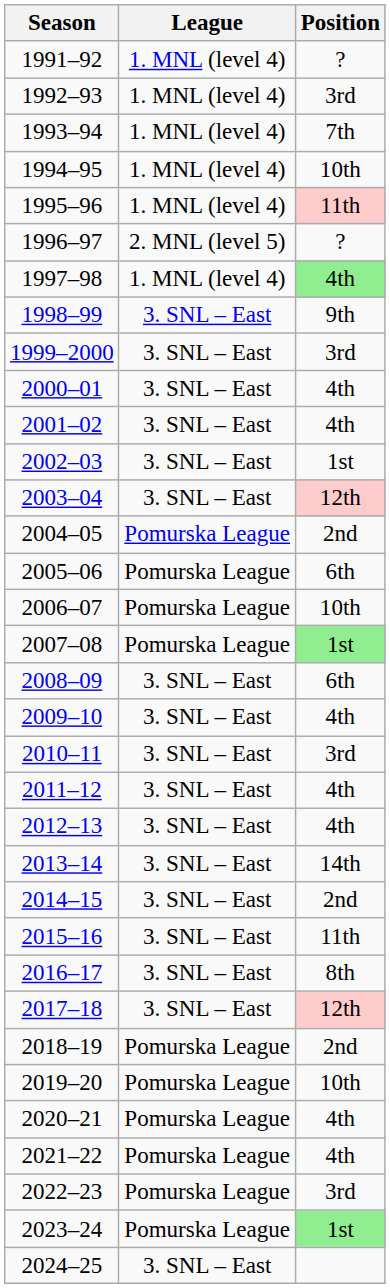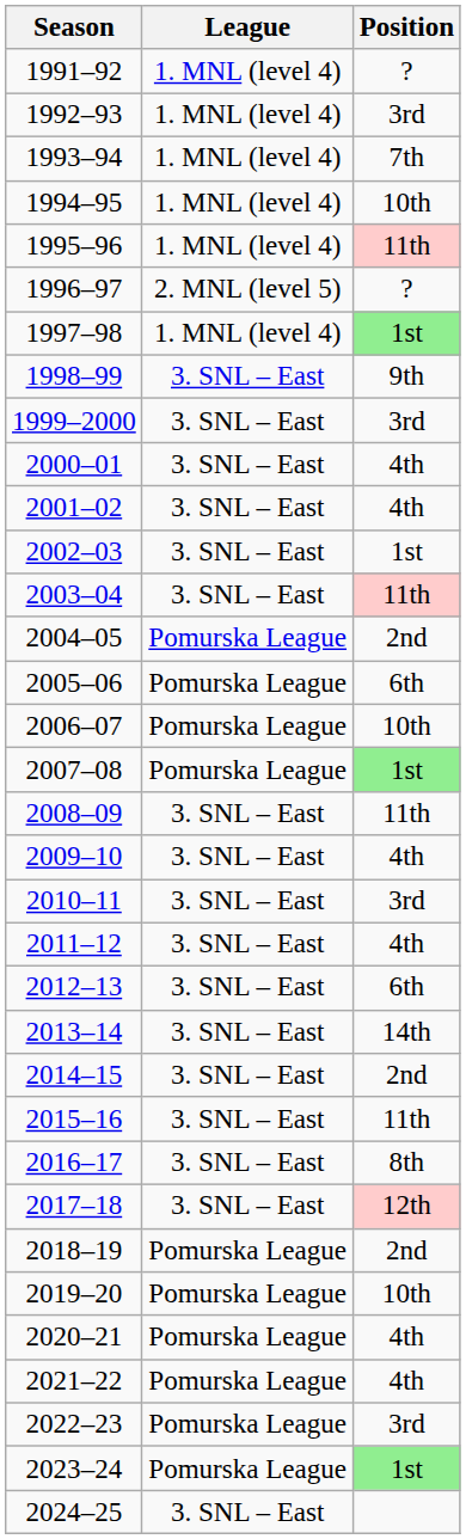 <table class="wikitable" style="text-align: center">
 <tr>
 <th>Season</th>
 <th>League</th>
 <th>Position</th>
 </tr>
 <tr>
 <td>1991–92</td>
 <td><a href='#'>1. MNL</a> (level 4)</td>
 <td>?</td>
 </tr>
 <tr>
 <td>1992–93</td>
 <td>1. MNL (level 4)</td>
 <td>3rd</td>
 </tr>
 <tr>
 <td>1993–94</td>
 <td>1. MNL (level 4)</td>
 <td>7th</td>
 </tr>
 <tr>
 <td>1994–95</td>
 <td>1. MNL (level 4)</td>
 <td>10th</td>
 </tr>
 <tr>
 <td>1995–96</td>
 <td>1. MNL (level 4)</td>
 <td style="background: #FFCCCC;">11th</td>
 </tr>
 <tr>
 <td>1996–97</td>
 <td>2. MNL (level 5)</td>
 <td>?</td>
 </tr>
 <tr>
 <td>1997–98</td>
 <td>1. MNL (level 4)</td>
-<td style="background: #90EE90;">4th</td>
+<td style="background: #90EE90;">1st</td>
 </tr>
 <tr>
 <td><a href='#'>1998–99</a></td>
 <td><a href='#'>3. SNL – East</a></td>
 <td>9th</td>
 </tr>
 <tr>
 <td><a href='#'>1999–2000</a></td>
 <td>3. SNL – East</td>
 <td>3rd</td>
 </tr>
 <tr>
 <td><a href='#'>2000–01</a></td>
 <td>3. SNL – East</td>
 <td>4th</td>
 </tr>
 <tr>
 <td><a href='#'>2001–02</a></td>
 <td>3. SNL – East</td>
 <td>4th</td>
 </tr>
 <tr>
 <td><a href='#'>2002–03</a></td>
 <td>3. SNL – East</td>
 <td>1st</td>
 </tr>
 <tr>
 <td><a href='#'>2003–04</a></td>
 <td>3. SNL – East</td>
-<td style="background: #FFCCCC;">12th</td>
+<td style="background: #FFCCCC;">11th</td>
 </tr>
 <tr>
 <td>2004–05</td>
 <td><a href='#'>Pomurska League</a></td>
 <td>2nd</td>
 </tr>
 <tr>
 <td>2005–06</td>
 <td>Pomurska League</td>
 <td>6th</td>
 </tr>
 <tr>
 <td>2006–07</td>
 <td>Pomurska League</td>
 <td>10th</td>
 </tr>
 <tr>
 <td>2007–08</td>
 <td>Pomurska League</td>
 <td style="background: #90EE90;">1st</td>
 </tr>
 <tr>
 <td><a href='#'>2008–09</a></td>
 <td>3. SNL – East</td>
-<td>6th</td>
+<td>11th</td>
 </tr>
 <tr>
 <td><a href='#'>2009–10</a></td>
 <td>3. SNL – East</td>
 <td>4th</td>
 </tr>
 <tr>
 <td><a href='#'>2010–11</a></td>
 <td>3. SNL – East</td>
 <td>3rd</td>
 </tr>
 <tr>
 <td><a href='#'>2011–12</a></td>
 <td>3. SNL – East</td>
 <td>4th</td>
 </tr>
 <tr>
 <td><a href='#'>2012–13</a></td>
 <td>3. SNL – East</td>
-<td>4th</td>
+<td>6th</td>
 </tr>
 <tr>
 <td><a href='#'>2013–14</a></td>
 <td>3. SNL – East</td>
 <td>14th</td>
 </tr>
 <tr>
 <td><a href='#'>2014–15</a></td>
 <td>3. SNL – East</td>
 <td>2nd</td>
 </tr>
 <tr>
 <td><a href='#'>2015–16</a></td>
 <td>3. SNL – East</td>
 <td>11th</td>
 </tr>
 <tr>
 <td><a href='#'>2016–17</a></td>
 <td>3. SNL – East</td>
 <td>8th</td>
 </tr>
 <tr>
 <td><a href='#'>2017–18</a></td>
 <td>3. SNL – East</td>
 <td style="background: #FFCCCC;">12th</td>
 </tr>
 <tr>
 <td>2018–19</td>
 <td>Pomurska League</td>
 <td>2nd</td>
 </tr>
 <tr>
 <td>2019–20</td>
 <td>Pomurska League</td>
 <td>10th</td>
 </tr>
 <tr>
 <td>2020–21</td>
 <td>Pomurska League</td>
 <td>4th</td>
 </tr>
 <tr>
 <td>2021–22</td>
 <td>Pomurska League</td>
 <td>4th</td>
 </tr>
 <tr>
 <td>2022–23</td>
 <td>Pomurska League</td>
 <td>3rd</td>
 </tr>
 <tr>
 <td>2023–24</td>
 <td>Pomurska League</td>
 <td style="background: #90EE90;">1st</td>
 </tr>
 <tr>
 <td>2024–25</td>
 <td>3. SNL – East</td>
 <td></td>
 </tr>
 <tr>
 </tr>
 </table>
